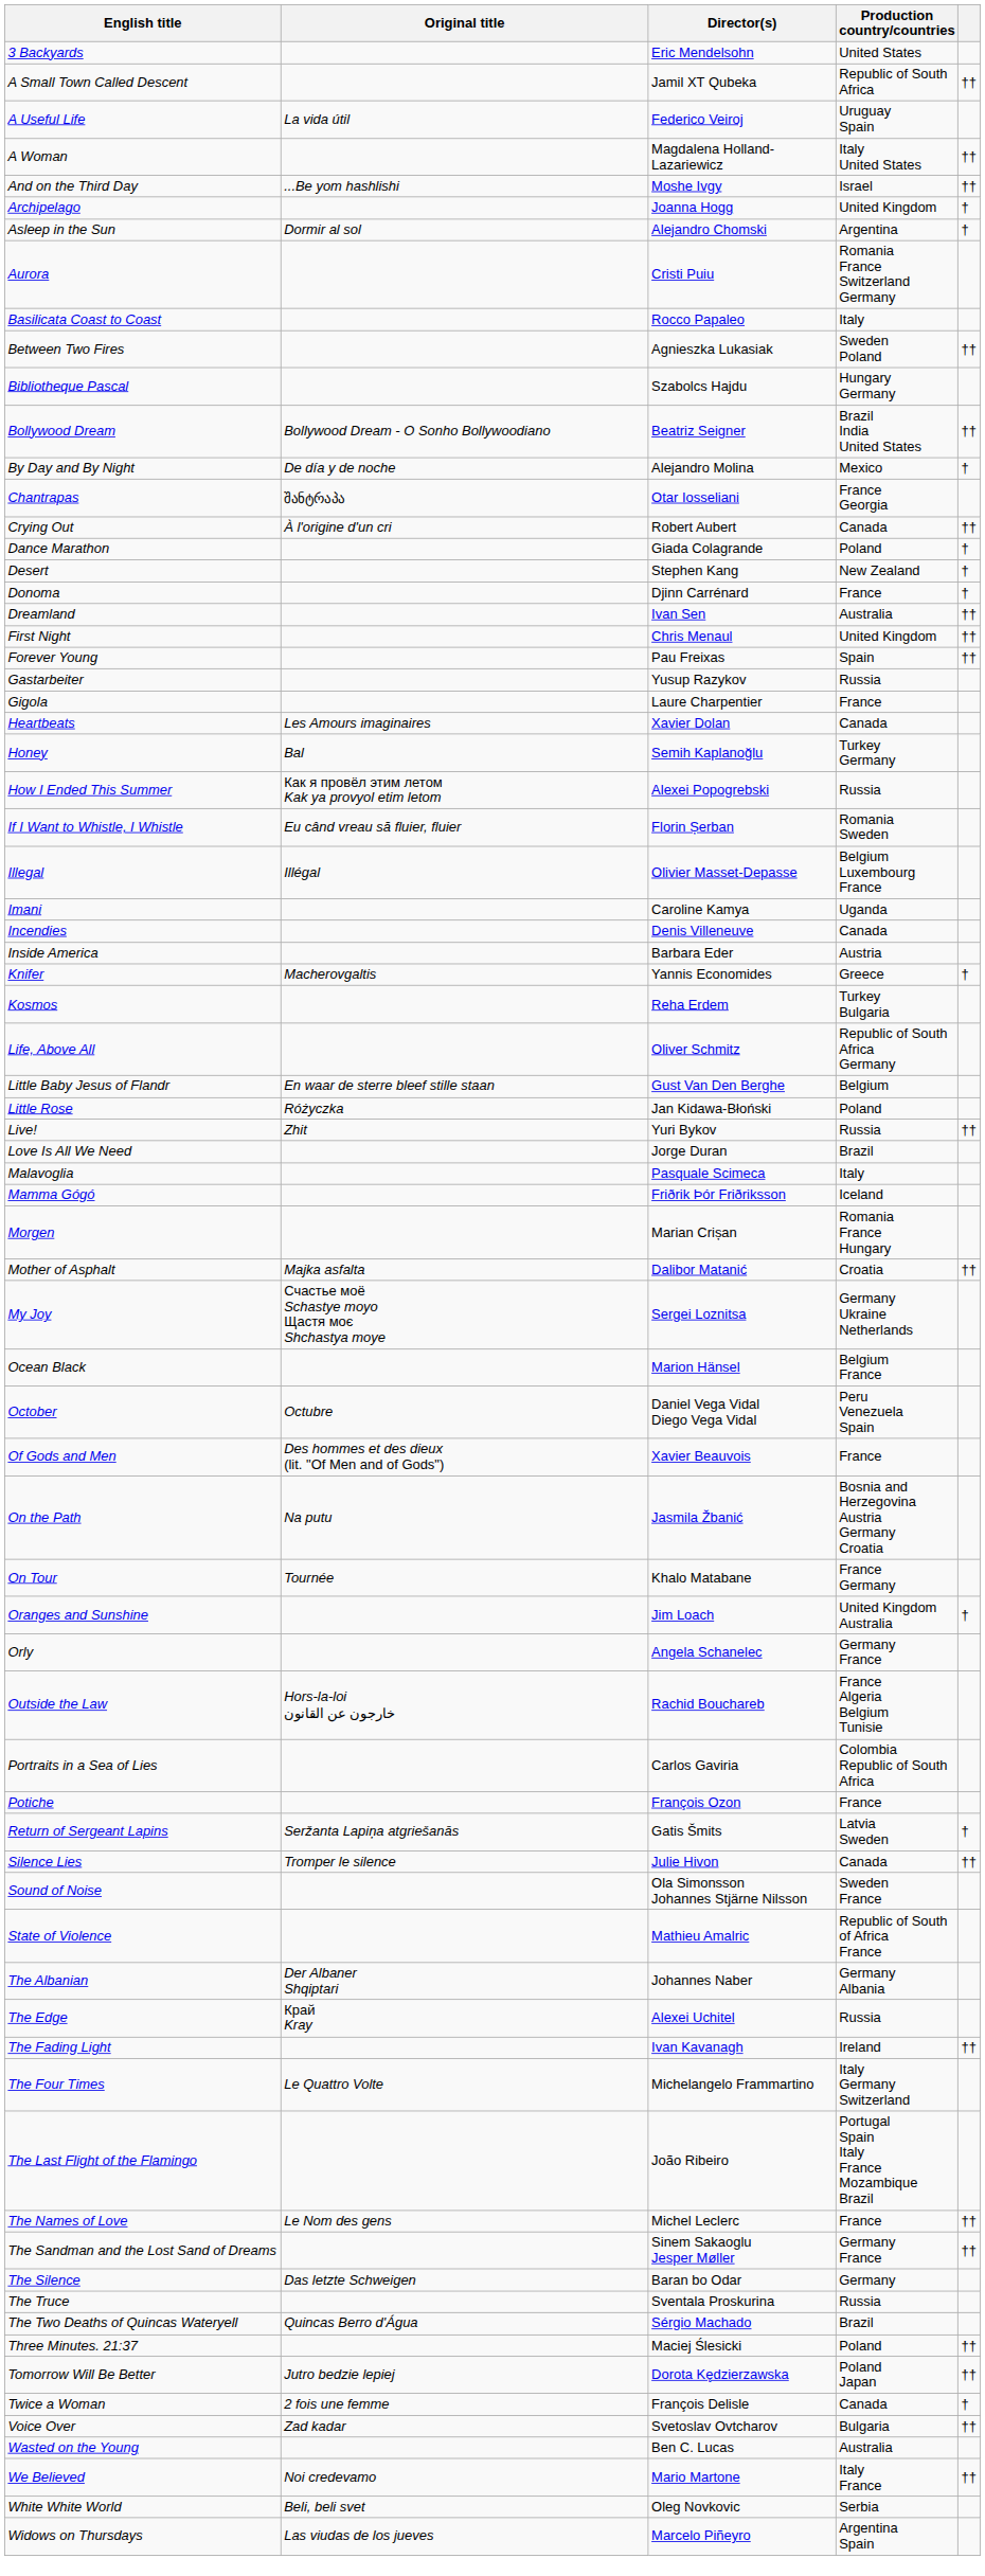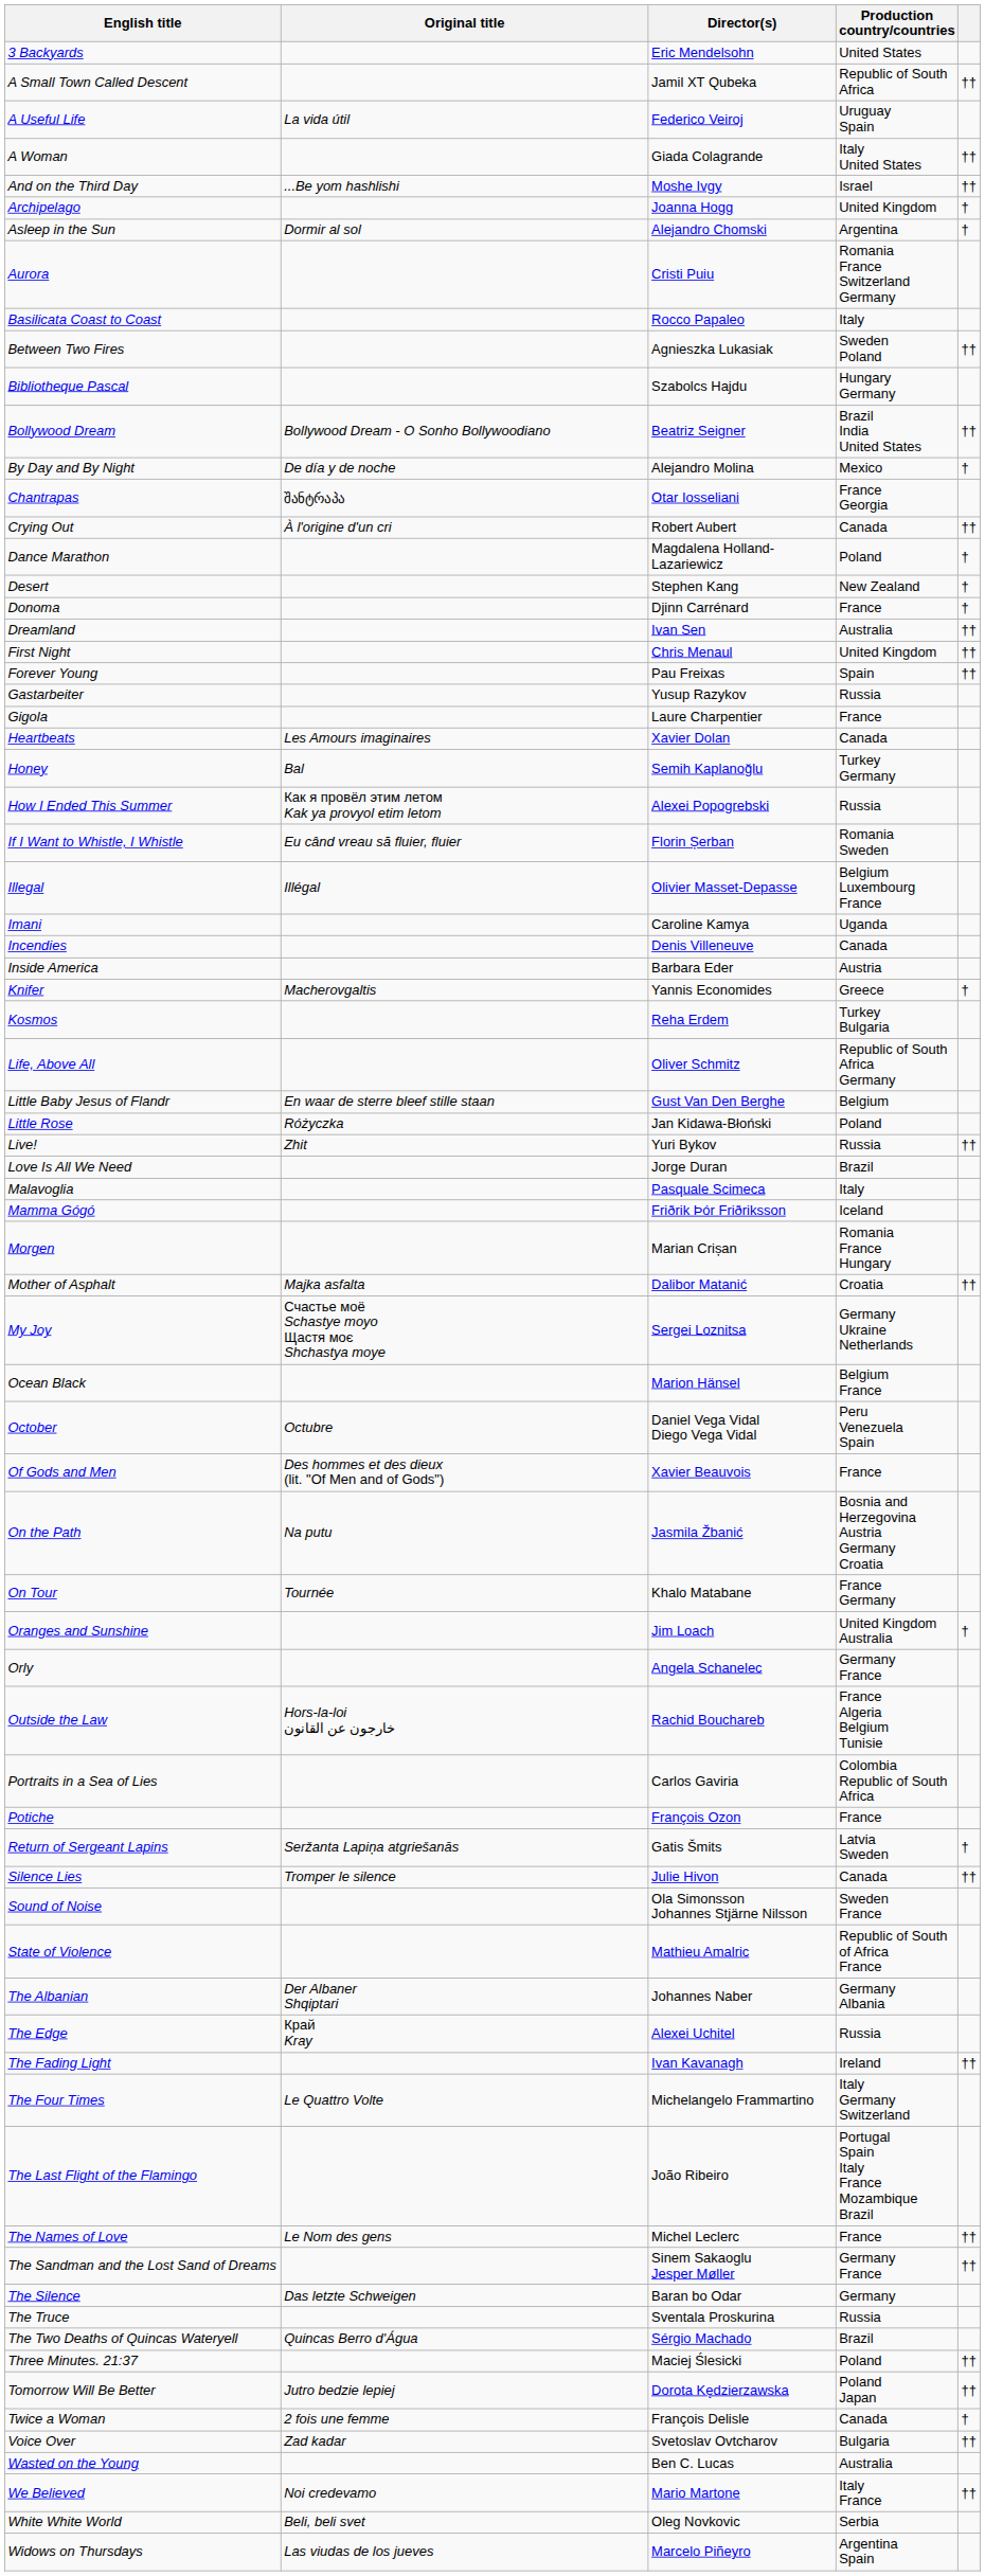 <table class="sortable wikitable" width="90%" cellpadding="5">
 <tr>
 <th width="30%">English title</th>
 <th width="40%">Original title</th>
 <th width="20%">Director(s)</th>
 <th width="10%">Production country/countries</th>
 <th width="3%"></th>
 </tr>
 <tr>
 <td><em><a href='#'>3 Backyards</a></em></td>
 <td></td>
 <td><a href='#'>Eric Mendelsohn</a></td>
 <td>United States</td>
 <td></td>
 </tr>
 <tr>
 <td><em>A Small Town Called Descent</em></td>
 <td></td>
 <td>Jamil XT Qubeka</td>
 <td>Republic of South Africa</td>
 <td>††</td>
 </tr>
 <tr>
 <td><em><a href='#'>A Useful Life</a></em></td>
 <td><em>La vida útil</em></td>
 <td><a href='#'>Federico Veiroj</a></td>
 <td>Uruguay<br>Spain</td>
 <td></td>
 </tr>
 <tr>
 <td><em>A Woman</em></td>
 <td></td>
-<td>Magdalena Holland-Lazariewicz</td>
+<td>Giada Colagrande</td>
 <td>Italy<br>United States</td>
 <td>††</td>
 </tr>
 <tr>
 <td><em>And on the Third Day</em></td>
 <td><em>...Be yom hashlishi</em></td>
 <td><a href='#'>Moshe Ivgy</a></td>
 <td>Israel</td>
 <td>††</td>
 </tr>
 <tr>
 <td><em><a href='#'>Archipelago</a></em></td>
 <td></td>
 <td><a href='#'>Joanna Hogg</a></td>
 <td>United Kingdom</td>
 <td>†</td>
 </tr>
 <tr>
 <td><em>Asleep in the Sun</em></td>
 <td><em>Dormir al sol</em></td>
 <td><a href='#'>Alejandro Chomski</a></td>
 <td>Argentina</td>
 <td>†</td>
 </tr>
 <tr>
 <td><em><a href='#'>Aurora</a></em></td>
 <td></td>
 <td><a href='#'>Cristi Puiu</a></td>
 <td>Romania<br>France<br>Switzerland<br>Germany</td>
 <td></td>
 </tr>
 <tr>
 <td><em><a href='#'>Basilicata Coast to Coast</a></em></td>
 <td></td>
 <td><a href='#'>Rocco Papaleo</a></td>
 <td>Italy</td>
 <td></td>
 </tr>
 <tr>
 <td><em>Between Two Fires</em></td>
 <td></td>
 <td>Agnieszka Lukasiak</td>
 <td>Sweden<br>Poland</td>
 <td>††</td>
 </tr>
 <tr>
 <td><em><a href='#'>Bibliotheque Pascal</a></em></td>
 <td></td>
 <td>Szabolcs Hajdu</td>
 <td>Hungary<br>Germany</td>
 <td></td>
 </tr>
 <tr>
 <td><em><a href='#'>Bollywood Dream</a></em></td>
 <td><em>Bollywood Dream - O Sonho Bollywoodiano</em></td>
 <td><a href='#'>Beatriz Seigner</a></td>
 <td>Brazil<br>India<br>United States</td>
 <td>††</td>
 </tr>
 <tr>
 <td><em>By Day and By Night</em></td>
 <td><em>De día y de noche</em></td>
 <td>Alejandro Molina</td>
 <td>Mexico</td>
 <td>†</td>
 </tr>
 <tr>
 <td><em><a href='#'>Chantrapas</a></em></td>
 <td>შანტრაპა</td>
 <td><a href='#'>Otar Iosseliani</a></td>
 <td>France<br>Georgia</td>
 <td></td>
 </tr>
 <tr>
 <td><em>Crying Out</em></td>
 <td><em>À l'origine d'un cri</em></td>
 <td>Robert Aubert</td>
 <td>Canada</td>
 <td>††</td>
 </tr>
 <tr>
 <td><em>Dance Marathon</em></td>
 <td></td>
-<td>Giada Colagrande</td>
+<td>Magdalena Holland-Lazariewicz</td>
 <td>Poland</td>
 <td>†</td>
 </tr>
 <tr>
 <td><em>Desert</em></td>
 <td></td>
 <td>Stephen Kang</td>
 <td>New Zealand</td>
 <td>†</td>
 </tr>
 <tr>
 <td><em>Donoma</em></td>
 <td></td>
 <td>Djinn Carrénard</td>
 <td>France</td>
 <td>†</td>
 </tr>
 <tr>
 <td><em>Dreamland</em></td>
 <td></td>
 <td><a href='#'>Ivan Sen</a></td>
 <td>Australia</td>
 <td>††</td>
 </tr>
 <tr>
 <td><em>First Night</em></td>
 <td></td>
 <td><a href='#'>Chris Menaul</a></td>
 <td>United Kingdom</td>
 <td>††</td>
 </tr>
 <tr>
 <td><em>Forever Young</em></td>
 <td></td>
 <td>Pau Freixas</td>
 <td>Spain</td>
 <td>††</td>
 </tr>
 <tr>
 <td><em>Gastarbeiter</em></td>
 <td></td>
 <td>Yusup Razykov</td>
 <td>Russia</td>
 <td></td>
 </tr>
 <tr>
 <td><em>Gigola</em></td>
 <td></td>
 <td>Laure Charpentier</td>
 <td>France</td>
 <td></td>
 </tr>
 <tr>
 <td><em><a href='#'>Heartbeats</a></em></td>
 <td><em>Les Amours imaginaires</em></td>
 <td><a href='#'>Xavier Dolan</a></td>
 <td>Canada</td>
 <td></td>
 </tr>
 <tr>
 <td><em><a href='#'>Honey</a></em></td>
 <td><em>Bal</em></td>
 <td><a href='#'>Semih Kaplanoğlu</a></td>
 <td>Turkey<br>Germany</td>
 <td></td>
 </tr>
 <tr>
 <td><em><a href='#'>How I Ended This Summer</a></em></td>
 <td>Как я провёл этим летом<br><em>Kak ya provyol etim letom</em></td>
 <td><a href='#'>Alexei Popogrebski</a></td>
 <td>Russia</td>
 <td></td>
 </tr>
 <tr>
 <td><em><a href='#'>If I Want to Whistle, I Whistle</a></em></td>
 <td><em>Eu când vreau să fluier, fluier</em></td>
 <td><a href='#'>Florin Șerban</a></td>
 <td>Romania<br>Sweden</td>
 <td></td>
 </tr>
 <tr>
 <td><em><a href='#'>Illegal</a></em></td>
 <td><em>Illégal</em></td>
 <td><a href='#'>Olivier Masset-Depasse</a></td>
 <td>Belgium<br>Luxembourg<br>France</td>
 <td></td>
 </tr>
 <tr>
 <td><em><a href='#'>Imani</a></em></td>
 <td></td>
 <td>Caroline Kamya</td>
 <td>Uganda</td>
 <td></td>
 </tr>
 <tr>
 <td><em><a href='#'>Incendies</a></em></td>
 <td></td>
 <td><a href='#'>Denis Villeneuve</a></td>
 <td>Canada</td>
 <td></td>
 </tr>
 <tr>
 <td><em>Inside America</em></td>
 <td></td>
 <td>Barbara Eder</td>
 <td>Austria</td>
 <td></td>
 </tr>
 <tr>
 <td><em><a href='#'>Knifer</a></em></td>
 <td><em>Macherovgaltis</em></td>
 <td>Yannis Economides</td>
 <td>Greece</td>
 <td>†</td>
 </tr>
 <tr>
 <td><em><a href='#'>Kosmos</a></em></td>
 <td></td>
 <td><a href='#'>Reha Erdem</a></td>
 <td>Turkey<br>Bulgaria</td>
 <td></td>
 </tr>
 <tr>
 <td><em><a href='#'>Life, Above All</a></em></td>
 <td></td>
 <td><a href='#'>Oliver Schmitz</a></td>
 <td>Republic of South Africa<br>Germany</td>
 <td></td>
 </tr>
 <tr>
 <td><em>Little Baby Jesus of Flandr</em></td>
 <td><em>En waar de sterre bleef stille staan</em></td>
 <td><a href='#'>Gust Van Den Berghe</a></td>
 <td>Belgium</td>
 <td></td>
 </tr>
 <tr>
 <td><em><a href='#'>Little Rose</a></em></td>
 <td><em>Różyczka</em></td>
 <td>Jan Kidawa-Błoński</td>
 <td>Poland</td>
 <td></td>
 </tr>
 <tr>
 <td><em>Live!</em></td>
 <td><em>Zhit</em></td>
 <td>Yuri Bykov</td>
 <td>Russia</td>
 <td>††</td>
 </tr>
 <tr>
 <td><em>Love Is All We Need</em></td>
 <td></td>
 <td>Jorge Duran</td>
 <td>Brazil</td>
 <td></td>
 </tr>
 <tr>
 <td><em>Malavoglia</em></td>
 <td></td>
 <td><a href='#'>Pasquale Scimeca</a></td>
 <td>Italy</td>
 <td></td>
 </tr>
 <tr>
 <td><em><a href='#'>Mamma Gógó</a></em></td>
 <td></td>
 <td><a href='#'>Friðrik Þór Friðriksson</a></td>
 <td>Iceland</td>
 <td></td>
 </tr>
 <tr>
 <td><em><a href='#'>Morgen</a></em></td>
 <td></td>
 <td>Marian Crișan</td>
 <td>Romania<br>France<br>Hungary</td>
 <td></td>
 </tr>
 <tr>
 <td><em>Mother of Asphalt</em></td>
 <td><em>Majka asfalta</em></td>
 <td><a href='#'>Dalibor Matanić</a></td>
 <td>Croatia</td>
 <td>††</td>
 </tr>
 <tr>
 <td><em><a href='#'>My Joy</a></em></td>
 <td>Счастье моё<br><em>Schastye moyo</em><br>Щастя моє<br><em>Shchastya moye</em></td>
 <td><a href='#'>Sergei Loznitsa</a></td>
 <td>Germany<br>Ukraine<br>Netherlands</td>
 <td></td>
 </tr>
 <tr>
 <td><em>Ocean Black</em></td>
 <td></td>
 <td><a href='#'>Marion Hänsel</a></td>
 <td>Belgium<br>France</td>
 <td></td>
 </tr>
 <tr>
 <td><em><a href='#'>October</a></em></td>
 <td><em>Octubre</em></td>
 <td>Daniel Vega Vidal<br>Diego Vega Vidal</td>
 <td>Peru<br>Venezuela<br>Spain</td>
 <td></td>
 </tr>
 <tr>
 <td><em><a href='#'>Of Gods and Men</a></em></td>
 <td><em>Des hommes et des dieux</em><br>(lit. "Of Men and of Gods")</td>
 <td><a href='#'>Xavier Beauvois</a></td>
 <td>France</td>
 <td></td>
 </tr>
 <tr>
 <td><em><a href='#'>On the Path</a></em></td>
 <td><em>Na putu</em></td>
 <td><a href='#'>Jasmila Žbanić</a></td>
 <td>Bosnia and Herzegovina<br>Austria<br>Germany<br>Croatia</td>
 <td></td>
 </tr>
 <tr>
 <td><em><a href='#'>On Tour</a></em></td>
 <td><em>Tournée</em></td>
 <td>Khalo Matabane</td>
 <td>France<br>Germany</td>
 <td></td>
 </tr>
 <tr>
 <td><em><a href='#'>Oranges and Sunshine</a></em></td>
 <td></td>
 <td><a href='#'>Jim Loach</a></td>
 <td>United Kingdom<br>Australia</td>
 <td>†</td>
 </tr>
 <tr>
 <td><em>Orly</em></td>
 <td></td>
 <td><a href='#'>Angela Schanelec</a></td>
 <td>Germany<br>France</td>
 <td></td>
 </tr>
 <tr>
 <td><em><a href='#'>Outside the Law</a></em></td>
 <td><em>Hors-la-loi</em><br>خارجون عن القانون</td>
 <td><a href='#'>Rachid Bouchareb</a></td>
 <td>France<br>Algeria<br>Belgium<br>Tunisie</td>
 <td></td>
 </tr>
 <tr>
 <td><em>Portraits in a Sea of Lies</em></td>
 <td></td>
 <td>Carlos Gaviria</td>
 <td>Colombia<br>Republic of South Africa</td>
 <td></td>
 </tr>
 <tr>
 <td><em><a href='#'>Potiche</a></em></td>
 <td></td>
 <td><a href='#'>François Ozon</a></td>
 <td>France</td>
 <td></td>
 </tr>
 <tr>
 <td><em><a href='#'>Return of Sergeant Lapins</a></em></td>
 <td><em>Seržanta Lapiņa atgriešanās</em></td>
 <td>Gatis Šmits</td>
 <td>Latvia<br>Sweden</td>
 <td>†</td>
 </tr>
 <tr>
 <td><em><a href='#'>Silence Lies</a></em></td>
 <td><em>Tromper le silence</em></td>
 <td><a href='#'>Julie Hivon</a></td>
 <td>Canada</td>
 <td>††</td>
 </tr>
 <tr>
 <td><em><a href='#'>Sound of Noise</a></em></td>
 <td></td>
 <td>Ola Simonsson<br>Johannes Stjärne Nilsson</td>
 <td>Sweden<br>France</td>
 <td></td>
 </tr>
 <tr>
 <td><em><a href='#'>State of Violence</a></em></td>
 <td></td>
 <td><a href='#'>Mathieu Amalric</a></td>
 <td>Republic of South of Africa<br>France</td>
 <td></td>
 </tr>
 <tr>
 <td><em><a href='#'>The Albanian</a></em></td>
 <td><em>Der Albaner</em><br><em>Shqiptari</em></td>
 <td>Johannes Naber</td>
 <td>Germany<br>Albania</td>
 <td></td>
 </tr>
 <tr>
 <td><em><a href='#'>The Edge</a></em></td>
 <td>Край<br><em>Kray</em></td>
 <td><a href='#'>Alexei Uchitel</a></td>
 <td>Russia</td>
 <td></td>
 </tr>
 <tr>
 <td><em><a href='#'>The Fading Light</a></em></td>
 <td></td>
 <td><a href='#'>Ivan Kavanagh</a></td>
 <td>Ireland</td>
 <td>††</td>
 </tr>
 <tr>
 <td><em><a href='#'>The Four Times</a></em></td>
 <td><em>Le Quattro Volte</em></td>
 <td>Michelangelo Frammartino</td>
 <td>Italy<br>Germany<br>Switzerland</td>
 <td></td>
 </tr>
 <tr>
 <td><em><a href='#'>The Last Flight of the Flamingo</a></em></td>
 <td></td>
 <td>João Ribeiro</td>
 <td>Portugal<br>Spain<br>Italy<br>France<br>Mozambique<br>Brazil</td>
 <td></td>
 </tr>
 <tr>
 <td><em><a href='#'>The Names of Love</a></em></td>
 <td><em>Le Nom des gens</em></td>
 <td>Michel Leclerc</td>
 <td>France</td>
 <td>††</td>
 </tr>
 <tr>
 <td><em>The Sandman and the Lost Sand of Dreams</em></td>
 <td></td>
 <td>Sinem Sakaoglu<br><a href='#'>Jesper Møller</a></td>
 <td>Germany<br>France</td>
 <td>††</td>
 </tr>
 <tr>
 <td><em><a href='#'>The Silence</a></em></td>
 <td><em>Das letzte Schweigen</em></td>
 <td>Baran bo Odar</td>
 <td>Germany</td>
 <td></td>
 </tr>
 <tr>
 <td><em>The Truce</em></td>
 <td></td>
 <td>Sventala Proskurina</td>
 <td>Russia</td>
 <td></td>
 </tr>
 <tr>
 <td><em>The Two Deaths of Quincas Wateryell</em></td>
 <td><em>Quincas Berro d'Água</em></td>
 <td><a href='#'>Sérgio Machado</a></td>
 <td>Brazil</td>
 <td></td>
 </tr>
 <tr>
 <td><em>Three Minutes. 21:37</em></td>
 <td></td>
 <td>Maciej Ślesicki</td>
 <td>Poland</td>
 <td>††</td>
 </tr>
 <tr>
 <td><em>Tomorrow Will Be Better</em></td>
 <td><em>Jutro bedzie lepiej</em></td>
 <td><a href='#'>Dorota Kędzierzawska</a></td>
 <td>Poland<br>Japan</td>
 <td>††</td>
 </tr>
 <tr>
 <td><em>Twice a Woman</em></td>
 <td><em>2 fois une femme</em></td>
 <td>François Delisle</td>
 <td>Canada</td>
 <td>†</td>
 </tr>
 <tr>
 <td><em>Voice Over</em></td>
 <td><em>Zad kadar</em></td>
 <td>Svetoslav Ovtcharov</td>
 <td>Bulgaria</td>
 <td>††</td>
 </tr>
 <tr>
 <td><em><a href='#'>Wasted on the Young</a></em></td>
 <td></td>
 <td>Ben C. Lucas</td>
 <td>Australia</td>
 <td></td>
 </tr>
 <tr>
 <td><em><a href='#'>We Believed</a></em></td>
 <td><em>Noi credevamo</em></td>
 <td><a href='#'>Mario Martone</a></td>
 <td>Italy<br>France</td>
 <td>††</td>
 </tr>
 <tr>
 <td><em>White White World</em></td>
 <td><em>Beli, beli svet</em></td>
 <td>Oleg Novkovic</td>
 <td>Serbia</td>
 <td></td>
 </tr>
 <tr>
 <td><em>Widows on Thursdays</em></td>
 <td><em>Las viudas de los jueves</em></td>
 <td><a href='#'>Marcelo Piñeyro</a></td>
 <td>Argentina<br>Spain</td>
 <td></td>
 </tr>
 </table>
